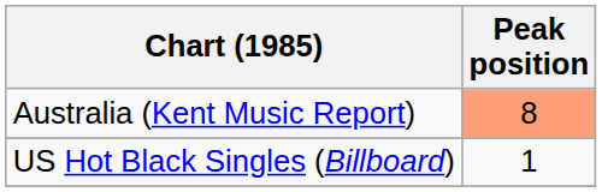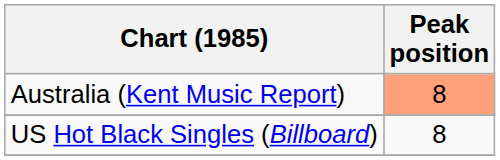 <table class="wikitable sortable">
 <tr>
 <th>Chart (1985)</th>
 <th>Peak<br>position</th>
 </tr>
 <tr>
 <td>Australia (<a href='#'>Kent Music Report</a>)</td>
 <td align="center" style="background: lightsalmon;">8</td>
 </tr>
 <tr>
 </tr>
 <tr>
 </tr>
 <tr>
 </tr>
 <tr>
 </tr>
 <tr>
 </tr>
 <tr>
 </tr>
 <tr>
 </tr>
 <tr>
 </tr>
 <tr>
 </tr>
 <tr>
 </tr>
 <tr>
 </tr>
 <tr>
 </tr>
 <tr>
 <td>US <a href='#'>Hot Black Singles</a> (<em><a href='#'>Billboard</a></em>)</td>
-<td align="center">1</td>
+<td align="center">8</td>
 </tr>
 <tr>
 </tr>
 </table>
